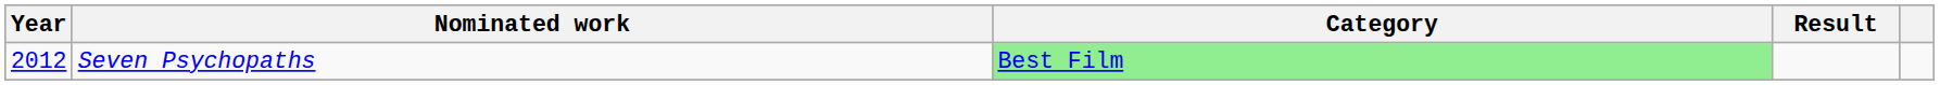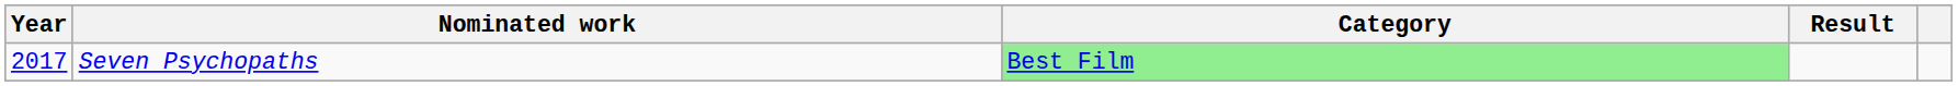 <table class=wikitable>
 <tr>
 <th scope="col" style="width:1em;">Year</th>
 <th scope="col" style="width:39em;">Nominated work</th>
 <th scope="col" style="width:33em;">Category</th>
 <th scope="col" style="width:5em;">Result</th>
 <th scope="col" style="width:1em;"></th>
 </tr>
 <tr>
-<td><a href='#'>2012</a></td>
+<td><a href='#'>2017</a></td>
 <td><em><a href='#'>Seven Psychopaths</a></em></td>
 <td style="background: lightgreen;"><a href='#'>Best Film</a></td>
 <td></td>
 <td style="text-align:center;"></td>
 </tr>
 </table>
